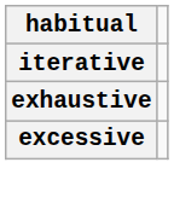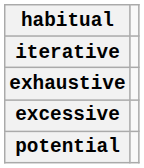 <table class="wikitable">
 <tr>
 <th>habitual</th>
 <td></td>
 </tr>
 <tr>
 <th>iterative</th>
 <td></td>
 </tr>
 <tr>
 <th>exhaustive</th>
 <td></td>
 </tr>
 <tr>
 <th>excessive</th>
 <td></td>
 </tr>
+<tr>
+<th>potential</th>
+<td></td>
+</tr>
 </table>
